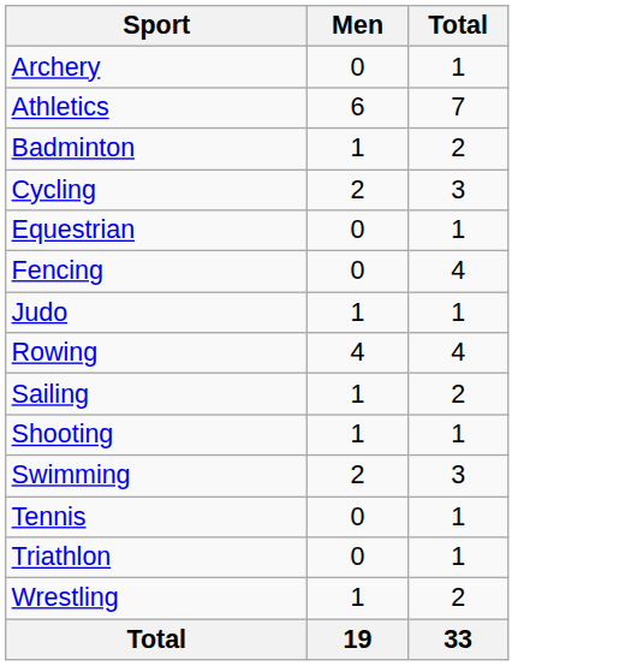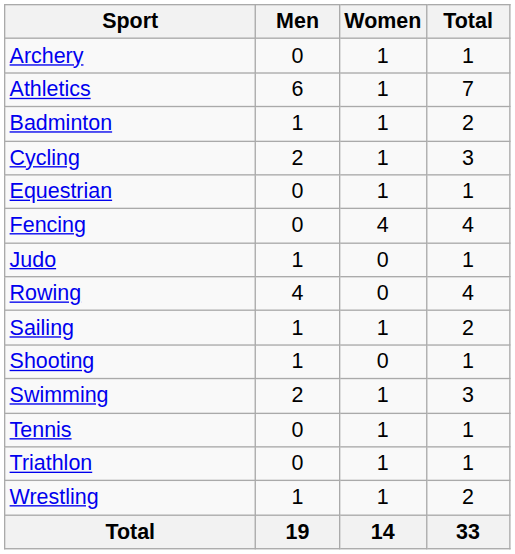 <table class="wikitable sortable" style="text-align:center;">
 <tr>
 <th width=180>Sport</th>
 <th width=55>Men</th>
+<th width=55>Women</th>
 <th width=55>Total</th>
 </tr>
 <tr>
 <td align=left><a href='#'>Archery</a></td>
 <td>0</td>
 <td>1</td>
+<td>1</td>
 </tr>
 <tr>
 <td align=left><a href='#'>Athletics</a></td>
 <td>6</td>
+<td>1</td>
 <td>7</td>
 </tr>
 <tr>
 <td align=left><a href='#'>Badminton</a></td>
+<td>1</td>
 <td>1</td>
 <td>2</td>
 </tr>
 <tr>
 <td align=left><a href='#'>Cycling</a></td>
 <td>2</td>
+<td>1</td>
 <td>3</td>
 </tr>
 <tr>
 <td align=left><a href='#'>Equestrian</a></td>
 <td>0</td>
 <td>1</td>
+<td>1</td>
 </tr>
 <tr>
 <td align=left><a href='#'>Fencing</a></td>
 <td>0</td>
 <td>4</td>
+<td>4</td>
 </tr>
 <tr>
 <td align=left><a href='#'>Judo</a></td>
 <td>1</td>
+<td>0</td>
 <td>1</td>
 </tr>
 <tr>
 <td align=left><a href='#'>Rowing</a></td>
 <td>4</td>
+<td>0</td>
 <td>4</td>
 </tr>
 <tr>
 <td align=left><a href='#'>Sailing</a></td>
+<td>1</td>
 <td>1</td>
 <td>2</td>
 </tr>
 <tr>
 <td align=left><a href='#'>Shooting</a></td>
 <td>1</td>
+<td>0</td>
 <td>1</td>
 </tr>
 <tr>
 <td align=left><a href='#'>Swimming</a></td>
 <td>2</td>
+<td>1</td>
 <td>3</td>
 </tr>
 <tr>
 <td align=left><a href='#'>Tennis</a></td>
 <td>0</td>
 <td>1</td>
+<td>1</td>
 </tr>
 <tr>
 <td align=left><a href='#'>Triathlon</a></td>
 <td>0</td>
 <td>1</td>
+<td>1</td>
 </tr>
 <tr>
 <td align=left><a href='#'>Wrestling</a></td>
+<td>1</td>
 <td>1</td>
 <td>2</td>
 </tr>
 <tr>
 <th>Total</th>
 <th>19</th>
+<th>14</th>
 <th>33</th>
 </tr>
 </table>
